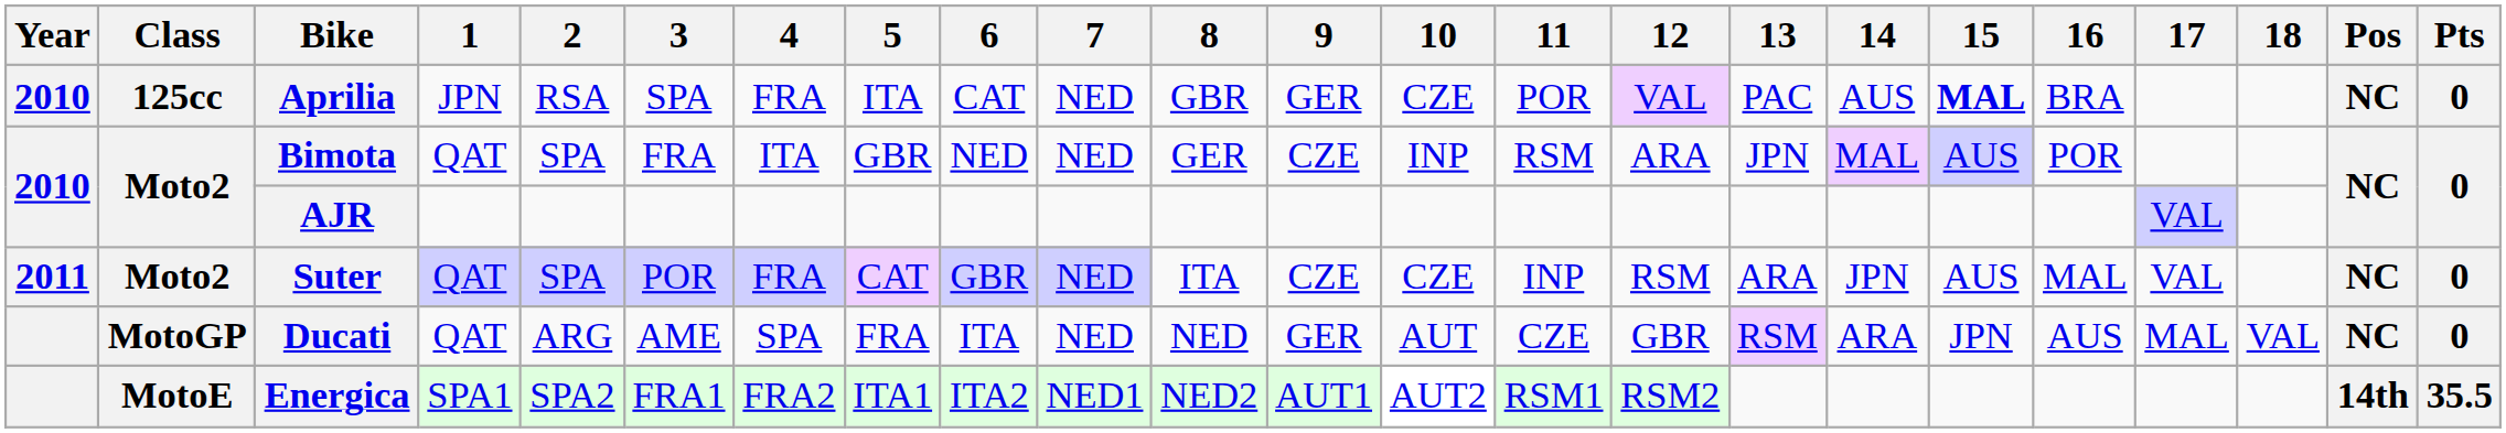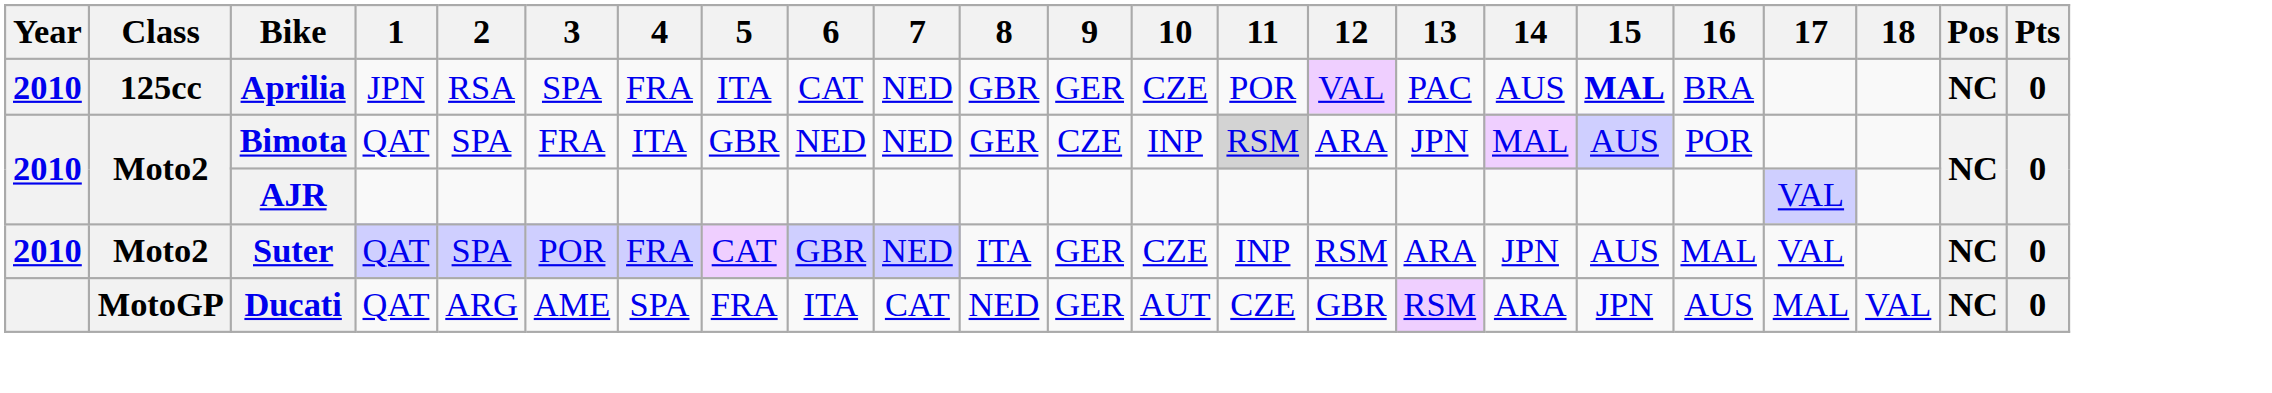 <table class="wikitable" style="text-align:center">
 <tr>
 <th>Year</th>
 <th>Class</th>
 <th>Bike</th>
 <th>1</th>
 <th>2</th>
 <th>3</th>
 <th>4</th>
 <th>5</th>
 <th>6</th>
 <th>7</th>
 <th>8</th>
 <th>9</th>
 <th>10</th>
 <th>11</th>
 <th>12</th>
 <th>13</th>
 <th>14</th>
 <th>15</th>
 <th>16</th>
 <th>17</th>
 <th>18</th>
 <th>Pos</th>
 <th>Pts</th>
 </tr>
 <tr>
 <th><a href='#'>2010</a></th>
 <th>125cc</th>
 <th><a href='#'>Aprilia</a></th>
 <td><a href='#'>JPN</a></td>
 <td><a href='#'>RSA</a></td>
 <td><a href='#'>SPA</a></td>
 <td><a href='#'>FRA</a></td>
 <td><a href='#'>ITA</a></td>
 <td><a href='#'>CAT</a></td>
 <td><a href='#'>NED</a></td>
 <td><a href='#'>GBR</a></td>
 <td><a href='#'>GER</a></td>
 <td><a href='#'>CZE</a></td>
 <td><a href='#'>POR</a></td>
 <td style="background:#EFCFFF;"><a href='#'>VAL</a><br></td>
 <td><a href='#'>PAC</a></td>
 <td><a href='#'>AUS</a></td>
 <td><strong><a href='#'>MAL</a></strong></td>
 <td><a href='#'>BRA</a></td>
 <td></td>
 <td></td>
 <th>NC</th>
 <th>0</th>
 </tr>
 <tr>
 <th rowspan=2><a href='#'>2010</a></th>
 <th rowspan=2>Moto2</th>
 <th><a href='#'>Bimota</a></th>
 <td><a href='#'>QAT</a></td>
 <td><a href='#'>SPA</a></td>
 <td><a href='#'>FRA</a></td>
 <td><a href='#'>ITA</a></td>
 <td><a href='#'>GBR</a></td>
 <td><a href='#'>NED</a></td>
 <td><a href='#'>NED</a></td>
 <td><a href='#'>GER</a></td>
 <td><a href='#'>CZE</a></td>
 <td><a href='#'>INP</a></td>
-<td><a href='#'>RSM</a></td>
+<td style="background: lightgrey;"><a href='#'>RSM</a></td>
 <td><a href='#'>ARA</a></td>
 <td><a href='#'>JPN</a></td>
 <td style="background:#EFCFFF;"><a href='#'>MAL</a><br></td>
 <td style="background:#CFCFFF;"><a href='#'>AUS</a><br></td>
 <td><a href='#'>POR</a></td>
 <td></td>
 <td></td>
 <th rowspan=2>NC</th>
 <th rowspan=2>0</th>
 </tr>
 <tr>
 <th><a href='#'>AJR</a></th>
 <td></td>
 <td></td>
 <td></td>
 <td></td>
 <td></td>
 <td></td>
 <td></td>
 <td></td>
 <td></td>
 <td></td>
 <td></td>
 <td></td>
 <td></td>
 <td></td>
 <td></td>
 <td></td>
 <td style="background:#CFCFFF;"><a href='#'>VAL</a><br></td>
 </tr>
 <tr>
-<th><a href='#'>2011</a></th>
+<th><a href='#'>2010</a></th>
 <th>Moto2</th>
 <th><a href='#'>Suter</a></th>
 <td style="background:#CFCFFF;"><a href='#'>QAT</a><br></td>
 <td style="background:#CFCFFF;"><a href='#'>SPA</a><br></td>
 <td style="background:#CFCFFF;"><a href='#'>POR</a><br></td>
 <td style="background:#CFCFFF;"><a href='#'>FRA</a><br></td>
 <td style="background:#EFCFFF;"><a href='#'>CAT</a><br></td>
 <td style="background:#CFCFFF;"><a href='#'>GBR</a><br></td>
 <td style="background:#CFCFFF;"><a href='#'>NED</a><br></td>
 <td><a href='#'>ITA</a></td>
-<td><a href='#'>CZE</a></td>
+<td><a href='#'>GER</a></td>
 <td><a href='#'>CZE</a></td>
 <td><a href='#'>INP</a></td>
 <td><a href='#'>RSM</a></td>
 <td><a href='#'>ARA</a></td>
 <td><a href='#'>JPN</a></td>
 <td><a href='#'>AUS</a></td>
 <td><a href='#'>MAL</a></td>
 <td><a href='#'>VAL</a></td>
 <td></td>
 <th>NC</th>
 <th>0</th>
 </tr>
 <tr>
 <th></th>
 <th>MotoGP</th>
 <th><a href='#'>Ducati</a></th>
 <td><a href='#'>QAT</a></td>
 <td><a href='#'>ARG</a></td>
 <td><a href='#'>AME</a></td>
 <td><a href='#'>SPA</a></td>
 <td><a href='#'>FRA</a></td>
 <td><a href='#'>ITA</a></td>
-<td><a href='#'>NED</a></td>
+<td><a href='#'>CAT</a></td>
 <td><a href='#'>NED</a></td>
 <td><a href='#'>GER</a></td>
 <td><a href='#'>AUT</a></td>
 <td><a href='#'>CZE</a></td>
 <td><a href='#'>GBR</a></td>
 <td style="background:#EFCFFF;"><a href='#'>RSM</a><br></td>
 <td><a href='#'>ARA</a></td>
 <td><a href='#'>JPN</a></td>
 <td><a href='#'>AUS</a></td>
 <td><a href='#'>MAL</a></td>
 <td><a href='#'>VAL</a></td>
 <th>NC</th>
 <th>0</th>
 </tr>
-<tr>
-<th align="left"></th>
-<th align="left">MotoE</th>
-<th align="left"><a href='#'>Energica</a></th>
-<td style="background:#dfffdf;"><a href='#'>SPA1</a><br></td>
-<td style="background:#dfffdf;"><a href='#'>SPA2</a><br></td>
-<td style="background:#dfffdf;"><a href='#'>FRA1</a><br></td>
-<td style="background:#dfffdf;"><a href='#'>FRA2</a><br></td>
-<td style="background:#dfffdf;"><a href='#'>ITA1</a><br></td>
-<td style="background:#dfffdf;"><a href='#'>ITA2</a><br></td>
-<td style="background:#dfffdf;"><a href='#'>NED1</a><br></td>
-<td style="background:#dfffdf;"><a href='#'>NED2</a><br></td>
-<td style="background:#dfffdf;"><a href='#'>AUT1</a><br></td>
-<td style="background:#ffffff;"><a href='#'>AUT2</a><br></td>
-<td style="background:#dfffdf;"><a href='#'>RSM1</a><br></td>
-<td style="background:#dfffdf;"><a href='#'>RSM2</a><br></td>
-<td></td>
-<td></td>
-<td></td>
-<td></td>
-<td></td>
-<td></td>
-<th>14th</th>
-<th>35.5</th>
-</tr>
 </table>
